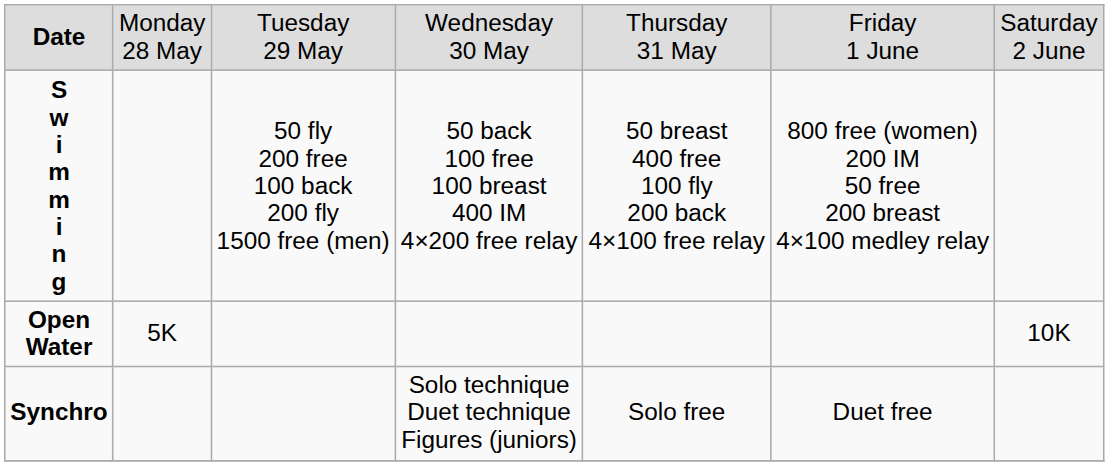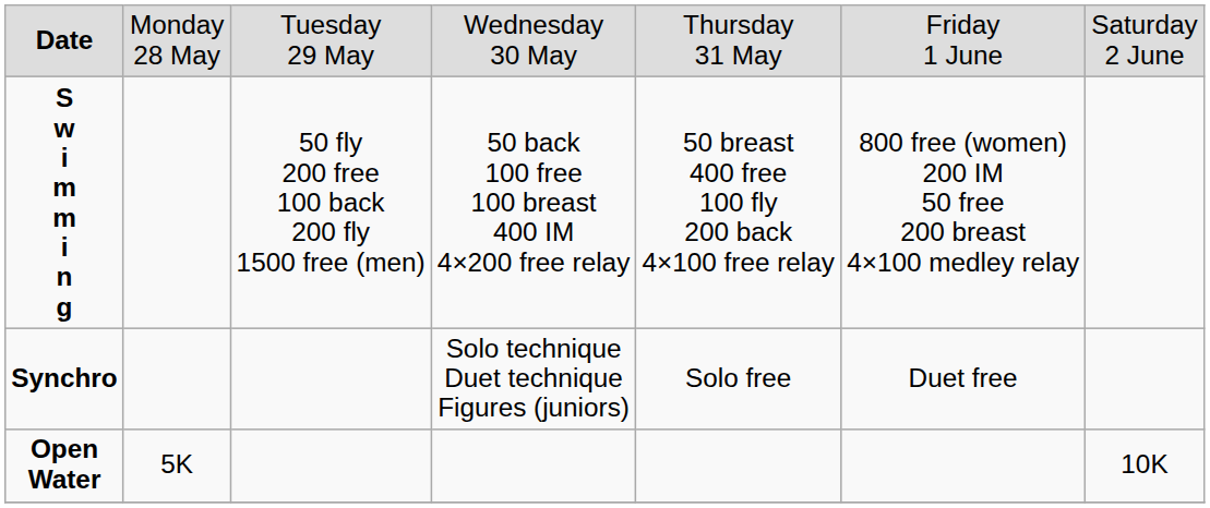 <table class=wikitable style="text-align:center">
 <tr bgcolor=#DDDDDD>
 <td><strong>Date</strong></td>
 <td>Monday <br> 28 May</td>
 <td>Tuesday <br> 29 May</td>
 <td>Wednesday <br> 30 May</td>
 <td>Thursday <br> 31 May</td>
 <td>Friday <br> 1 June</td>
 <td>Saturday <br> 2 June</td>
 </tr>
 <tr>
 <td><strong>S <br> w <br> i <br> m <br> m <br> i <br> n <br> g</strong></td>
 <td></td>
 <td>50 fly <br> 200 free <br> 100 back <br> 200 fly <br> 1500 free (men)</td>
 <td>50 back <br> 100 free <br> 100 breast <br> 400 IM <br> 4×200 free relay</td>
 <td>50 breast <br> 400 free <br> 100 fly <br> 200 back <br> 4×100 free relay</td>
 <td>800 free (women) <br> 200 IM <br> 50 free <br> 200 breast <br> 4×100 medley relay</td>
 <td></td>
 </tr>
 <tr>
+<td><strong>Synchro</strong></td>
+<td></td>
+<td></td>
+<td>Solo technique <br> Duet technique <br> Figures (juniors)</td>
+<td>Solo free</td>
+<td>Duet free</td>
+<td></td>
+</tr>
+<tr>
 <td><strong>Open <br> Water</strong></td>
 <td>5K</td>
 <td></td>
 <td></td>
 <td></td>
 <td></td>
 <td>10K</td>
 </tr>
 <tr>
-<td><strong>Synchro</strong></td>
-<td></td>
-<td></td>
-<td>Solo technique <br> Duet technique <br> Figures (juniors)</td>
-<td>Solo free</td>
-<td>Duet free</td>
-<td></td>
-</tr>
-<tr>
 </tr>
 </table>
